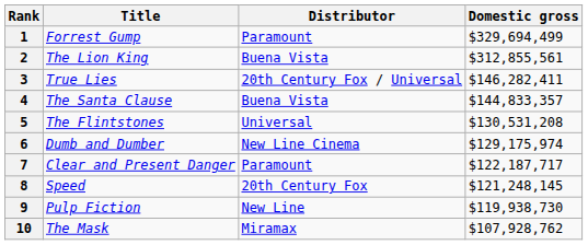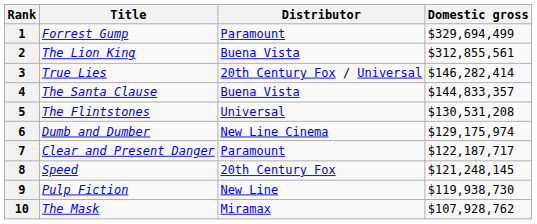 <table class="wikitable sortable" style="margin:auto; margin:auto;">
 <tr>
 <th>Rank</th>
 <th>Title</th>
 <th>Distributor</th>
 <th>Domestic gross</th>
 </tr>
 <tr>
 <th style="text-align:center;">1</th>
 <td><em><a href='#'>Forrest Gump</a></em></td>
 <td><a href='#'>Paramount</a></td>
 <td>$329,694,499</td>
 </tr>
 <tr>
 <th style="text-align:center;">2</th>
 <td><em><a href='#'>The Lion King</a></em></td>
 <td><a href='#'>Buena Vista</a></td>
 <td>$312,855,561</td>
 </tr>
 <tr>
 <th style="text-align:center;">3</th>
 <td><em><a href='#'>True Lies</a></em></td>
 <td><a href='#'>20th Century Fox</a> / <a href='#'>Universal</a></td>
-<td>$146,282,411</td>
+<td>$146,282,414</td>
 </tr>
 <tr>
 <th style="text-align:center;">4</th>
 <td><em><a href='#'>The Santa Clause</a></em></td>
 <td><a href='#'>Buena Vista</a></td>
 <td>$144,833,357</td>
 </tr>
 <tr>
 <th style="text-align:center;">5</th>
 <td><em><a href='#'>The Flintstones</a></em></td>
 <td><a href='#'>Universal</a></td>
 <td>$130,531,208</td>
 </tr>
 <tr>
 <th style="text-align:center;">6</th>
 <td><em><a href='#'>Dumb and Dumber</a></em></td>
 <td><a href='#'>New Line Cinema</a></td>
 <td>$129,175,974</td>
 </tr>
 <tr>
 <th style="text-align:center;">7</th>
 <td><em><a href='#'>Clear and Present Danger</a></em></td>
 <td><a href='#'>Paramount</a></td>
 <td>$122,187,717</td>
 </tr>
 <tr>
 <th style="text-align:center;">8</th>
 <td><em><a href='#'>Speed</a></em></td>
 <td><a href='#'>20th Century Fox</a></td>
 <td>$121,248,145</td>
 </tr>
 <tr>
 <th style="text-align:center;">9</th>
 <td><em><a href='#'>Pulp Fiction</a></em></td>
 <td><a href='#'>New Line</a></td>
 <td>$119,938,730</td>
 </tr>
 <tr>
 <th style="text-align:center;">10</th>
 <td><em><a href='#'>The Mask</a></em></td>
 <td><a href='#'>Miramax</a></td>
 <td>$107,928,762</td>
 </tr>
 </table>
